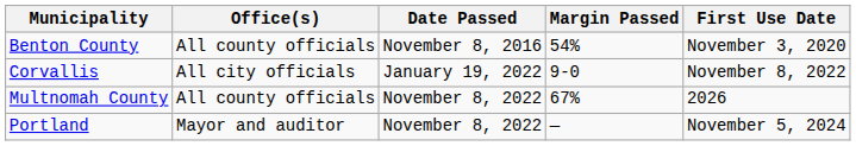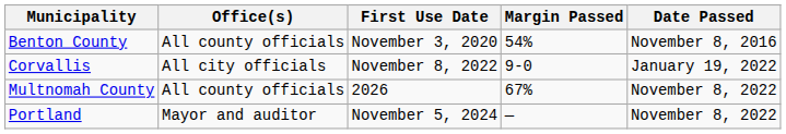 <table class="wikitable">
 <tr>
 <th>Municipality</th>
 <th>Office(s)</th>
+<th>First Use Date</th>
+<th>Margin Passed</th>
 <th>Date Passed</th>
-<th>Margin Passed</th>
-<th>First Use Date</th>
 </tr>
 <tr>
 <td><a href='#'>Benton County</a></td>
 <td>All county officials</td>
+<td>November 3, 2020</td>
+<td>54%</td>
 <td>November 8, 2016</td>
-<td>54%</td>
-<td>November 3, 2020</td>
 </tr>
 <tr>
 <td><a href='#'>Corvallis</a></td>
 <td>All city officials</td>
+<td>November 8, 2022</td>
+<td>9-0</td>
 <td>January 19, 2022</td>
-<td>9-0</td>
-<td>November 8, 2022</td>
 </tr>
 <tr>
 <td><a href='#'>Multnomah County</a></td>
 <td>All county officials</td>
+<td>2026</td>
+<td>67%</td>
 <td>November 8, 2022</td>
-<td>67%</td>
-<td>2026</td>
 </tr>
 <tr>
 <td><a href='#'>Portland</a></td>
 <td>Mayor and auditor</td>
+<td>November 5, 2024</td>
+<td>—</td>
 <td>November 8, 2022</td>
-<td>—</td>
-<td>November 5, 2024</td>
 </tr>
 </table>
